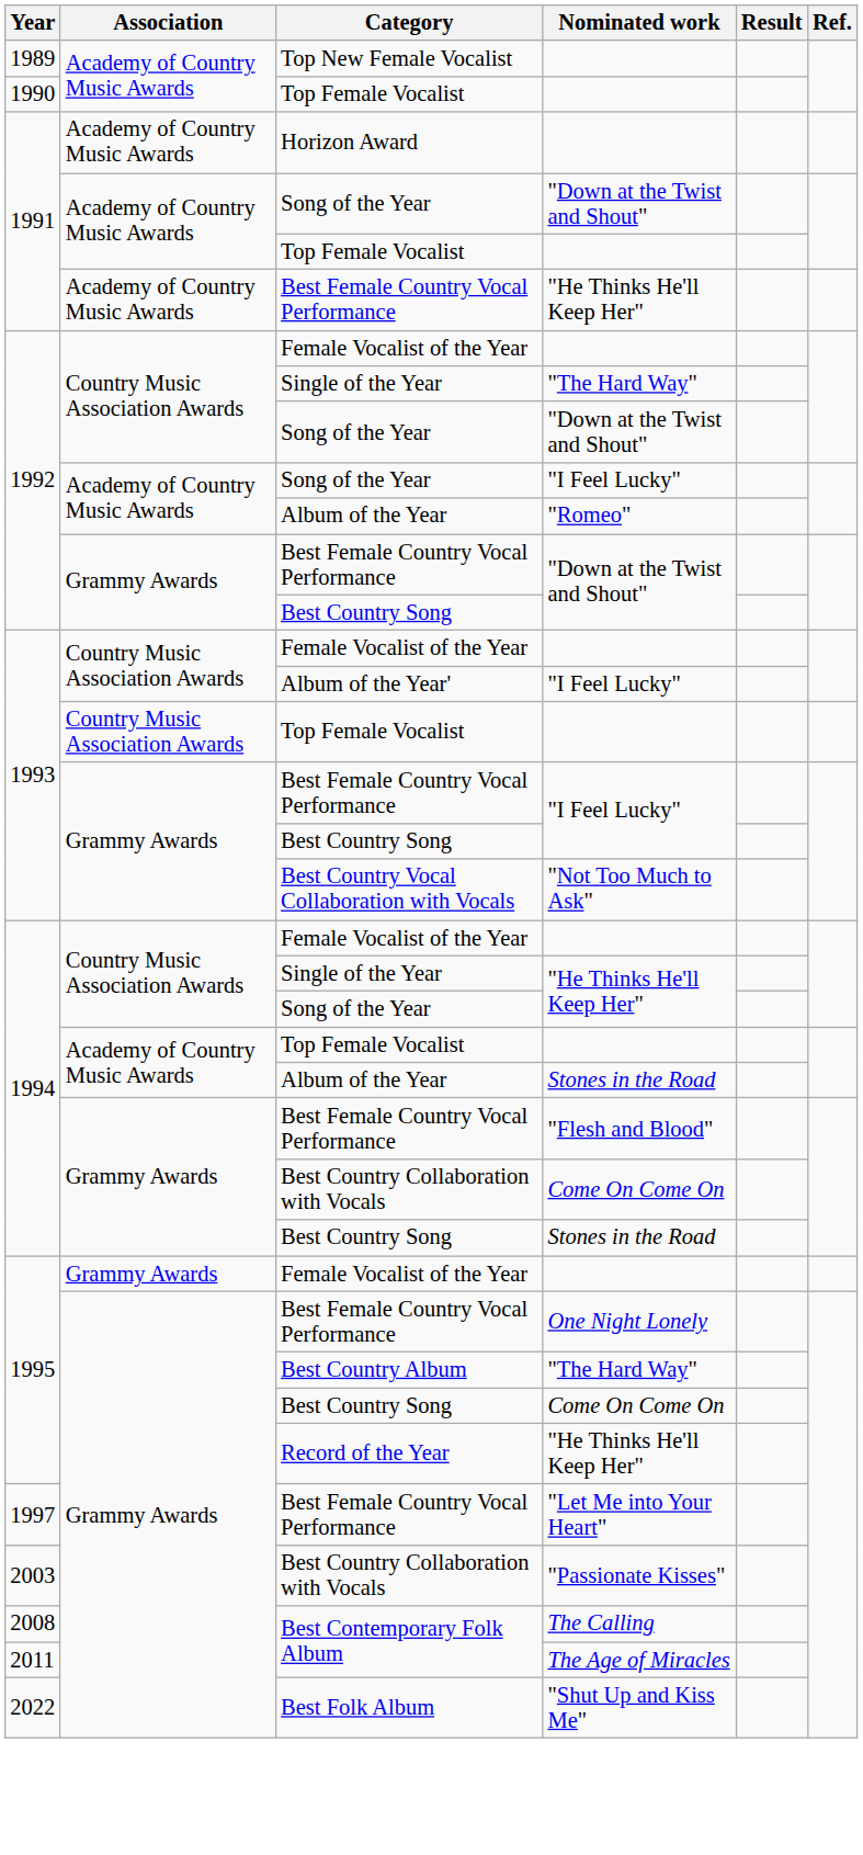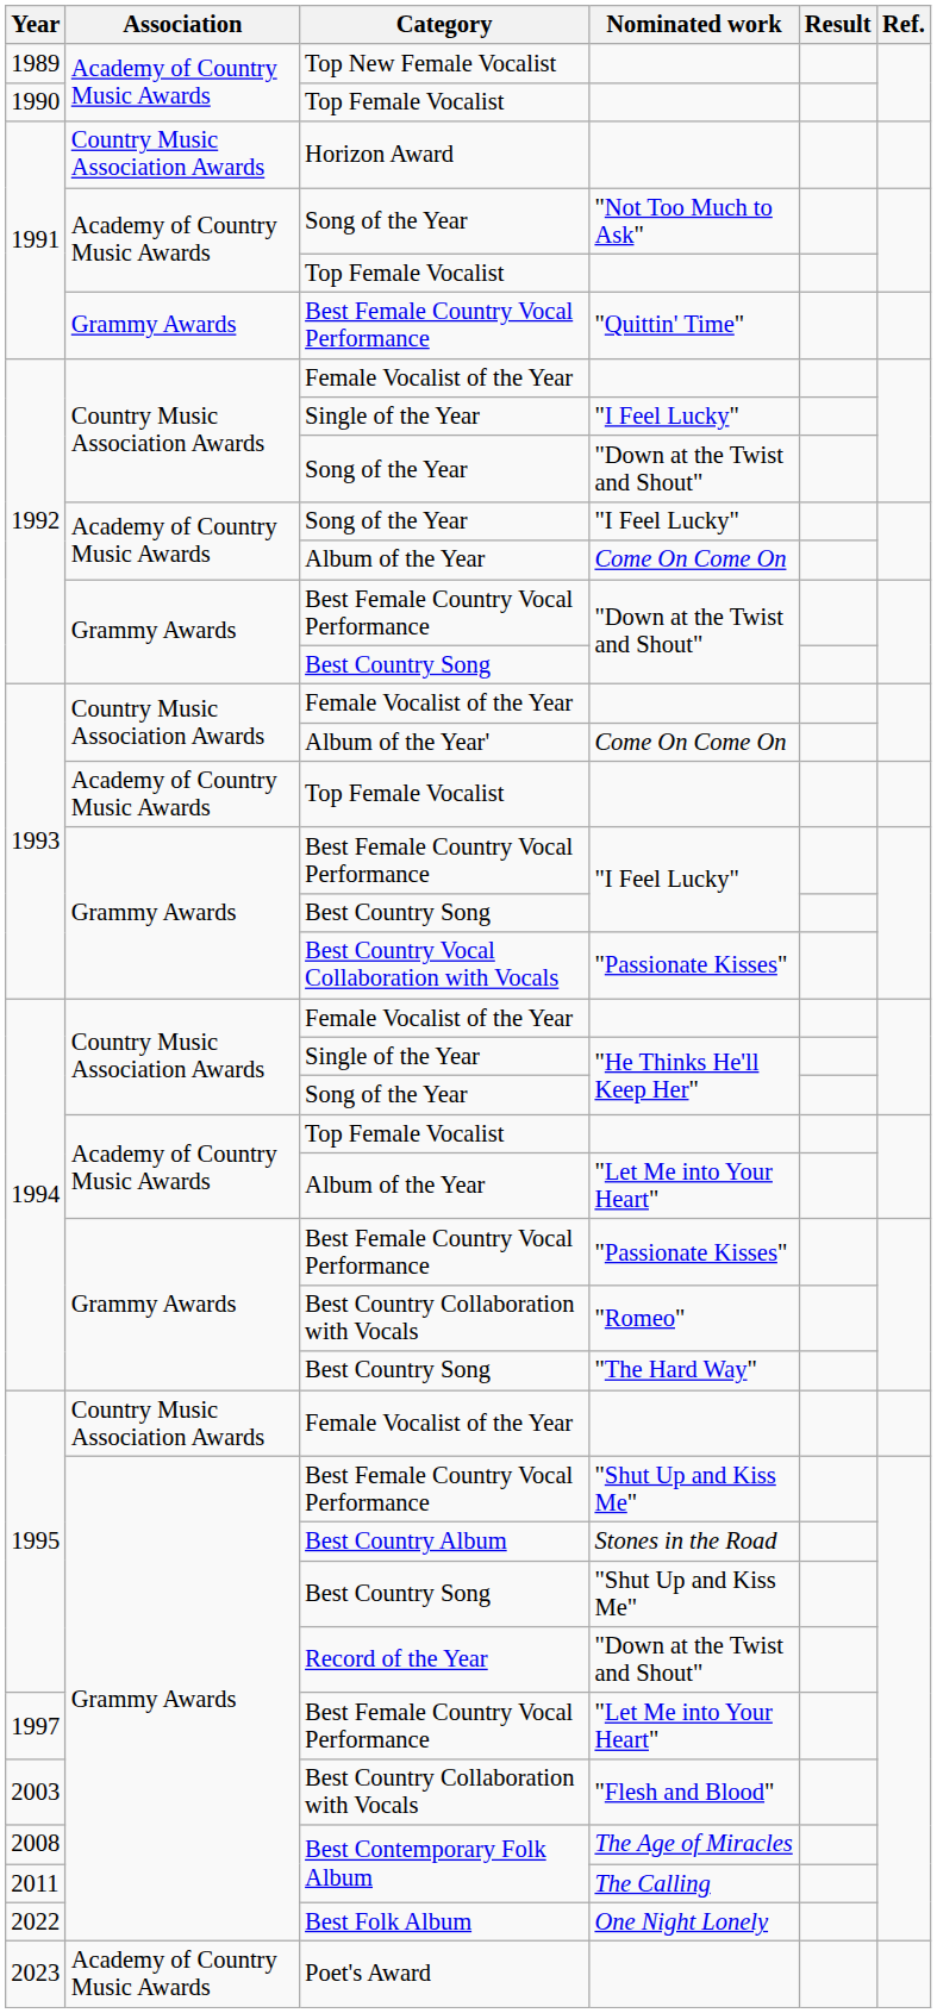 <table class="wikitable">
 <tr>
 <th>Year</th>
 <th>Association</th>
 <th>Category</th>
 <th>Nominated work</th>
 <th>Result</th>
 <th>Ref.</th>
 </tr>
 <tr>
 <td>1989</td>
 <td rowspan="2"><a href='#'>Academy of Country Music Awards</a></td>
 <td>Top New Female Vocalist</td>
 <td></td>
 <td></td>
 <td align="center" rowspan="2"></td>
 </tr>
 <tr>
 <td>1990</td>
 <td>Top Female Vocalist</td>
 <td></td>
 <td></td>
 </tr>
 <tr>
 <td rowspan="4">1991</td>
-<td>Academy of Country Music Awards</td>
+<td><a href='#'>Country Music Association Awards</a></td>
 <td>Horizon Award</td>
 <td></td>
 <td></td>
 <td align="center"></td>
 </tr>
 <tr>
 <td rowspan="2">Academy of Country Music Awards</td>
 <td>Song of the Year</td>
-<td>"<a href='#'>Down at the Twist and Shout</a>"</td>
+<td>"<a href='#'>Not Too Much to Ask</a>" </td>
 <td></td>
 <td align="center" rowspan="2"></td>
 </tr>
 <tr>
 <td>Top Female Vocalist</td>
 <td></td>
 <td></td>
 </tr>
 <tr>
-<td>Academy of Country Music Awards</td>
+<td><a href='#'>Grammy Awards</a></td>
 <td><a href='#'>Best Female Country Vocal Performance</a></td>
-<td>"He Thinks He'll Keep Her"</td>
+<td>"<a href='#'>Quittin' Time</a>"</td>
 <td></td>
 <td align="center"></td>
 </tr>
 <tr>
 <td rowspan="7">1992</td>
 <td rowspan="3">Country Music Association Awards</td>
 <td>Female Vocalist of the Year</td>
 <td></td>
 <td></td>
 <td align="center" rowspan="3"></td>
 </tr>
 <tr>
 <td>Single of the Year</td>
-<td>"<a href='#'>The Hard Way</a>"</td>
+<td>"<a href='#'>I Feel Lucky</a>"</td>
 <td></td>
 </tr>
 <tr>
 <td>Song of the Year</td>
 <td>"Down at the Twist and Shout"</td>
 <td></td>
 </tr>
 <tr>
 <td rowspan="2">Academy of Country Music Awards</td>
 <td>Song of the Year</td>
 <td>"I Feel Lucky"</td>
 <td></td>
 <td align="center" rowspan="2"></td>
 </tr>
 <tr>
 <td>Album of the Year</td>
-<td>"<a href='#'>Romeo</a>" </td>
+<td><em><a href='#'>Come On Come On</a></em></td>
 <td></td>
 </tr>
 <tr>
 <td rowspan="2">Grammy Awards</td>
 <td>Best Female Country Vocal Performance</td>
 <td rowspan="2">"Down at the Twist and Shout"</td>
 <td></td>
 <td align="center" rowspan="2"></td>
 </tr>
 <tr>
 <td><a href='#'>Best Country Song</a></td>
 <td></td>
 </tr>
 <tr>
 <td rowspan="6">1993</td>
 <td rowspan="2">Country Music Association Awards</td>
 <td>Female Vocalist of the Year</td>
 <td></td>
 <td></td>
 <td align="center" rowspan="2"></td>
 </tr>
 <tr>
 <td>Album of the Year'</td>
-<td>"I Feel Lucky"</td>
+<td><em>Come On Come On</em></td>
 <td></td>
 </tr>
 <tr>
-<td><a href='#'>Country Music Association Awards</a></td>
+<td>Academy of Country Music Awards</td>
 <td>Top Female Vocalist</td>
 <td></td>
 <td></td>
 <td align="center"></td>
 </tr>
 <tr>
 <td rowspan="3">Grammy Awards</td>
 <td>Best Female Country Vocal Performance</td>
 <td rowspan="2">"I Feel Lucky"</td>
 <td></td>
 <td align="center" rowspan="3"></td>
 </tr>
 <tr>
 <td>Best Country Song</td>
 <td></td>
 </tr>
 <tr>
 <td><a href='#'>Best Country Vocal Collaboration with Vocals</a></td>
-<td>"<a href='#'>Not Too Much to Ask</a>" </td>
+<td>"<a href='#'>Passionate Kisses</a>"</td>
 <td></td>
 </tr>
 <tr>
 <td rowspan="8">1994</td>
 <td rowspan="3">Country Music Association Awards</td>
 <td>Female Vocalist of the Year</td>
 <td></td>
 <td></td>
 <td align="center" rowspan="3"></td>
 </tr>
 <tr>
 <td>Single of the Year</td>
 <td rowspan="2">"<a href='#'>He Thinks He'll Keep Her</a>"</td>
 <td></td>
 </tr>
 <tr>
 <td>Song of the Year</td>
 <td></td>
 </tr>
 <tr>
 <td rowspan="2">Academy of Country Music Awards</td>
 <td>Top Female Vocalist</td>
 <td></td>
 <td></td>
 <td align="center" rowspan="2"></td>
 </tr>
 <tr>
 <td>Album of the Year</td>
-<td><em><a href='#'>Stones in the Road</a></em></td>
+<td>"<a href='#'>Let Me into Your Heart</a>"</td>
 <td></td>
 </tr>
 <tr>
 <td rowspan="3">Grammy Awards</td>
 <td>Best Female Country Vocal Performance</td>
-<td>"<a href='#'>Flesh and Blood</a>" </td>
+<td>"<a href='#'>Passionate Kisses</a>"</td>
 <td></td>
 <td align="center" rowspan="3"></td>
 </tr>
 <tr>
 <td>Best Country Collaboration with Vocals</td>
-<td><em><a href='#'>Come On Come On</a></em></td>
+<td>"<a href='#'>Romeo</a>" </td>
 <td></td>
 </tr>
 <tr>
 <td>Best Country Song</td>
-<td><em>Stones in the Road</em></td>
+<td>"<a href='#'>The Hard Way</a>"</td>
 <td></td>
 </tr>
 <tr>
 <td rowspan="5">1995</td>
-<td><a href='#'>Grammy Awards</a></td>
+<td>Country Music Association Awards</td>
 <td>Female Vocalist of the Year</td>
 <td></td>
 <td></td>
 <td align="center"></td>
 </tr>
 <tr>
 <td rowspan="9">Grammy Awards</td>
 <td>Best Female Country Vocal Performance</td>
-<td><em><a href='#'>One Night Lonely</a></em></td>
+<td>"<a href='#'>Shut Up and Kiss Me</a>"</td>
 <td></td>
 <td align="center" rowspan="9"></td>
 </tr>
 <tr>
 <td><a href='#'>Best Country Album</a></td>
-<td>"<a href='#'>The Hard Way</a>"</td>
+<td><em>Stones in the Road</em></td>
 <td></td>
 </tr>
 <tr>
 <td>Best Country Song</td>
-<td><em>Come On Come On</em></td>
+<td>"Shut Up and Kiss Me"</td>
 <td></td>
 </tr>
 <tr>
 <td><a href='#'>Record of the Year</a></td>
-<td>"He Thinks He'll Keep Her"</td>
+<td>"Down at the Twist and Shout"</td>
 <td></td>
 </tr>
 <tr>
 <td>1997</td>
 <td>Best Female Country Vocal Performance</td>
 <td>"<a href='#'>Let Me into Your Heart</a>"</td>
 <td></td>
 </tr>
 <tr>
 <td>2003</td>
 <td>Best Country Collaboration with Vocals</td>
-<td>"<a href='#'>Passionate Kisses</a>"</td>
+<td>"<a href='#'>Flesh and Blood</a>" </td>
 <td></td>
 </tr>
 <tr>
 <td>2008</td>
 <td rowspan="2"><a href='#'>Best Contemporary Folk Album</a></td>
-<td><em><a href='#'>The Calling</a></em></td>
+<td><em><a href='#'>The Age of Miracles</a></em></td>
 <td></td>
 </tr>
 <tr>
 <td>2011</td>
-<td><em><a href='#'>The Age of Miracles</a></em></td>
+<td><em><a href='#'>The Calling</a></em></td>
 <td></td>
 </tr>
 <tr>
 <td>2022</td>
 <td><a href='#'>Best Folk Album</a></td>
-<td>"<a href='#'>Shut Up and Kiss Me</a>"</td>
+<td><em><a href='#'>One Night Lonely</a></em></td>
 <td></td>
 </tr>
+<tr>
+<td>2023</td>
+<td>Academy of Country Music Awards</td>
+<td>Poet's Award</td>
+<td></td>
+<td></td>
+<td align="center"></td>
+</tr>
 </table>
